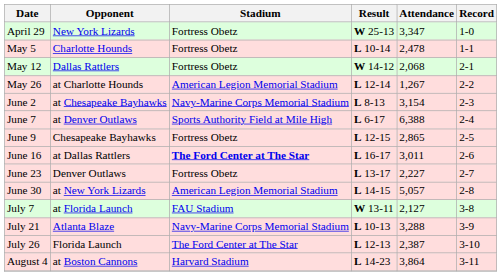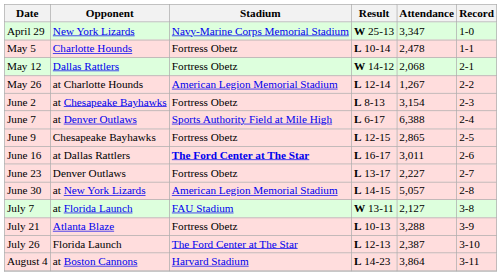 <table class="wikitable">
 <tr>
 <th>Date</th>
 <th>Opponent</th>
 <th>Stadium</th>
 <th>Result</th>
 <th>Attendance</th>
 <th>Record</th>
 </tr>
 <tr bgcolor="DDFFDD">
 <td>April 29</td>
 <td><a href='#'>New York Lizards</a></td>
-<td>Fortress Obetz</td>
+<td><a href='#'>Navy-Marine Corps Memorial Stadium</a></td>
 <td><strong>W</strong> 25-13</td>
 <td>3,347</td>
 <td>1-0</td>
 </tr>
 <tr bgcolor="FFDDDD">
 <td>May 5</td>
 <td><a href='#'>Charlotte Hounds</a></td>
 <td>Fortress Obetz</td>
 <td><strong>L</strong> 10-14</td>
 <td>2,478</td>
 <td>1-1</td>
 </tr>
 <tr bgcolor="DDFFDD">
 <td>May 12</td>
 <td><a href='#'>Dallas Rattlers</a></td>
 <td>Fortress Obetz</td>
 <td><strong>W</strong> 14-12</td>
 <td>2,068</td>
 <td>2-1</td>
 </tr>
 <tr bgcolor="FFDDDD">
 <td>May 26</td>
 <td>at Charlotte Hounds</td>
 <td><a href='#'>American Legion Memorial Stadium</a></td>
 <td><strong>L</strong> 12-14</td>
 <td>1,267</td>
 <td>2-2</td>
 </tr>
 <tr bgcolor="FFDDDD">
 <td>June 2</td>
 <td>at <a href='#'>Chesapeake Bayhawks</a></td>
-<td><a href='#'>Navy-Marine Corps Memorial Stadium</a></td>
+<td>Fortress Obetz</td>
 <td><strong>L</strong> 8-13</td>
 <td>3,154</td>
 <td>2-3</td>
 </tr>
 <tr bgcolor="FFDDDD">
 <td>June 7</td>
 <td>at <a href='#'>Denver Outlaws</a></td>
 <td><a href='#'>Sports Authority Field at Mile High</a></td>
 <td><strong>L</strong> 6-17</td>
 <td>6,388</td>
 <td>2-4</td>
 </tr>
 <tr bgcolor="FFDDDD">
 <td>June 9</td>
 <td>Chesapeake Bayhawks</td>
 <td>Fortress Obetz</td>
 <td><strong>L</strong> 12-15</td>
 <td>2,865</td>
 <td>2-5</td>
 </tr>
 <tr bgcolor="FFDDDD">
 <td>June 16</td>
 <td>at Dallas Rattlers</td>
 <td><strong><a href='#'>The Ford Center at The Star</a></strong></td>
 <td><strong>L</strong> 16-17</td>
 <td>3,011</td>
 <td>2-6</td>
 </tr>
 <tr bgcolor="FFDDDD">
 <td>June 23</td>
 <td>Denver Outlaws</td>
 <td>Fortress Obetz</td>
 <td><strong>L</strong> 13-17</td>
 <td>2,227</td>
 <td>2-7</td>
 </tr>
 <tr bgcolor="FFDDDD">
 <td>June 30</td>
 <td>at <a href='#'>New York Lizards</a></td>
 <td><a href='#'>American Legion Memorial Stadium</a></td>
 <td><strong>L</strong> 14-15</td>
 <td>5,057</td>
 <td>2-8</td>
 </tr>
 <tr bgcolor="DDFFDD">
 <td>July 7</td>
 <td>at <a href='#'>Florida Launch</a></td>
 <td><a href='#'>FAU Stadium</a></td>
 <td><strong>W</strong> 13-11</td>
 <td>2,127</td>
 <td>3-8</td>
 </tr>
 <tr bgcolor="FFDDDD">
 <td>July 21</td>
 <td><a href='#'>Atlanta Blaze</a></td>
-<td><a href='#'>Navy-Marine Corps Memorial Stadium</a></td>
+<td>Fortress Obetz</td>
 <td><strong>L</strong> 10-13</td>
 <td>3,288</td>
 <td>3-9</td>
 </tr>
 <tr bgcolor="FFDDDD">
 <td>July 26</td>
 <td>Florida Launch</td>
 <td><a href='#'>The Ford Center at The Star</a></td>
 <td><strong>L</strong> 12-13</td>
 <td>2,387</td>
 <td>3-10</td>
 </tr>
 <tr bgcolor="FFDDDD">
 <td>August 4</td>
 <td>at <a href='#'>Boston Cannons</a></td>
 <td><a href='#'>Harvard Stadium</a></td>
 <td><strong>L</strong> 14-23</td>
 <td>3,864</td>
 <td>3-11</td>
 </tr>
 <tr>
 </tr>
 </table>
